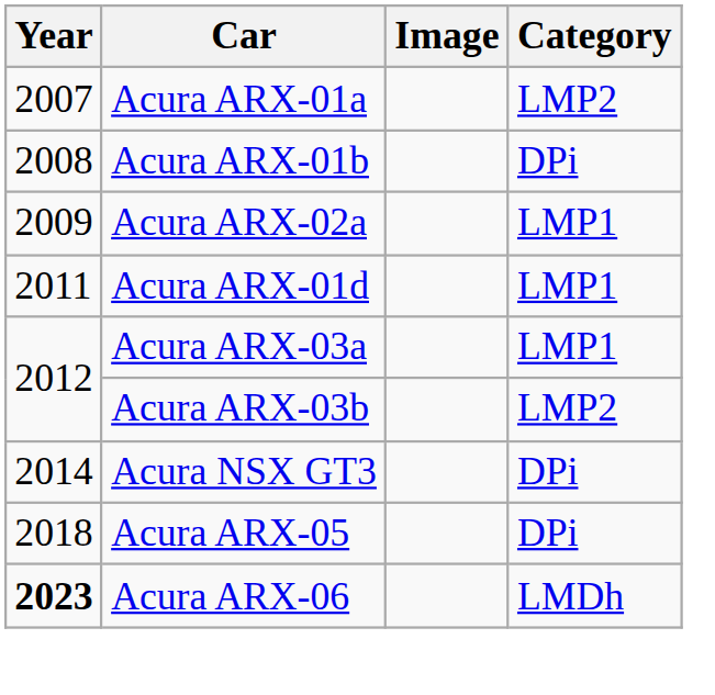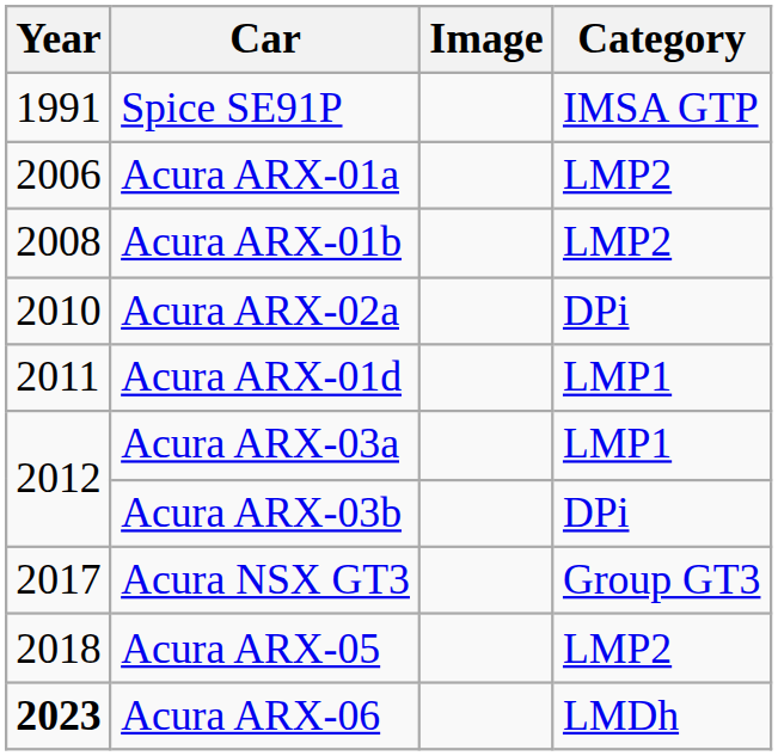 <table class="wikitable">
 <tr>
 <th>Year</th>
 <th>Car</th>
 <th>Image</th>
 <th>Category</th>
 </tr>
 <tr>
-<td>2007</td>
+<td>1991</td>
+<td><a href='#'>Spice SE91P</a></td>
+<td></td>
+<td><a href='#'>IMSA GTP</a></td>
+</tr>
+<tr>
+<td>2006</td>
 <td><a href='#'>Acura ARX-01a</a></td>
 <td></td>
 <td><a href='#'>LMP2</a></td>
 </tr>
 <tr>
 <td>2008</td>
 <td><a href='#'>Acura ARX-01b</a></td>
 <td></td>
-<td><a href='#'>DPi</a></td>
+<td><a href='#'>LMP2</a></td>
 </tr>
 <tr>
-<td>2009</td>
+<td>2010</td>
 <td><a href='#'>Acura ARX-02a</a></td>
 <td></td>
-<td><a href='#'>LMP1</a></td>
+<td><a href='#'>DPi</a></td>
 </tr>
 <tr>
 <td>2011</td>
 <td><a href='#'>Acura ARX-01d</a></td>
 <td></td>
 <td><a href='#'>LMP1</a></td>
 </tr>
 <tr>
 <td rowspan="2">2012</td>
 <td><a href='#'>Acura ARX-03a</a></td>
 <td></td>
 <td><a href='#'>LMP1</a></td>
 </tr>
 <tr>
 <td><a href='#'>Acura ARX-03b</a></td>
 <td></td>
-<td><a href='#'>LMP2</a></td>
+<td><a href='#'>DPi</a></td>
 </tr>
 <tr>
-<td>2014</td>
+<td>2017</td>
 <td><a href='#'>Acura NSX GT3</a></td>
 <td></td>
-<td><a href='#'>DPi</a></td>
+<td><a href='#'>Group GT3</a></td>
 </tr>
 <tr>
 <td>2018</td>
 <td><a href='#'>Acura ARX-05</a></td>
 <td></td>
-<td><a href='#'>DPi</a></td>
+<td><a href='#'>LMP2</a></td>
 </tr>
 <tr>
 <td><strong>2023</strong></td>
 <td><a href='#'>Acura ARX-06</a></td>
 <td></td>
 <td><a href='#'>LMDh</a></td>
 </tr>
 </table>
